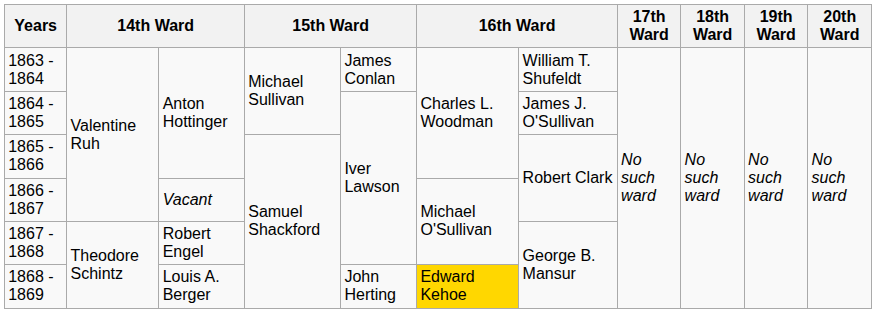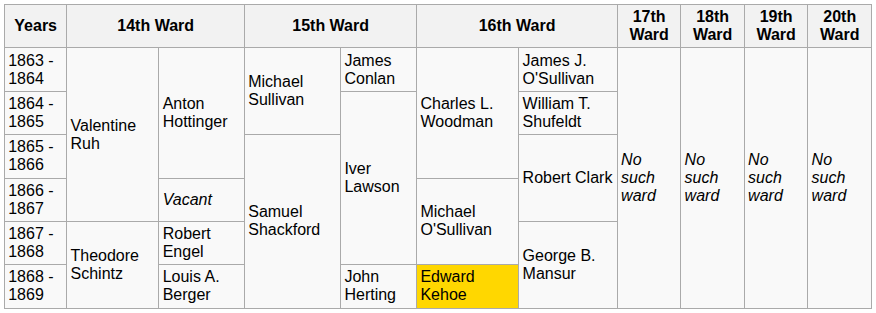 <table class="wikitable mw-collapsible mw-collapsed">
 <tr>
 </tr>
 <tr>
 <th>Years</th>
 <th colspan="2">14th Ward</th>
 <th colspan="2">15th Ward</th>
 <th colspan="2">16th Ward</th>
 <th colspan="2">17th Ward</th>
 <th colspan="2">18th Ward</th>
 <th colspan="2">19th Ward</th>
 <th colspan="2">20th Ward</th>
 </tr>
 <tr>
 <td>1863 - 1864</td>
 <td rowspan="4">Valentine Ruh</td>
 <td rowspan="3">Anton Hottinger</td>
 <td rowspan="2">Michael Sullivan</td>
 <td>James Conlan</td>
 <td rowspan="3">Charles L. Woodman</td>
-<td>William T. Shufeldt</td>
+<td>James J. O'Sullivan</td>
 <td colspan="2" rowspan="6"><em>No such ward</em></td>
 <td colspan="2" rowspan="6"><em>No such ward</em></td>
 <td colspan="2" rowspan="6"><em>No such ward</em></td>
 <td colspan="2" rowspan="6"><em>No such ward</em></td>
 </tr>
 <tr>
 <td>1864 - 1865</td>
 <td rowspan="4">Iver Lawson</td>
-<td>James J. O'Sullivan</td>
+<td>William T. Shufeldt</td>
 </tr>
 <tr>
 <td>1865 - 1866</td>
 <td rowspan="4">Samuel Shackford</td>
 <td rowspan="2">Robert Clark</td>
 </tr>
 <tr>
 <td>1866 - 1867</td>
 <td><em>Vacant</em></td>
 <td rowspan="2">Michael O'Sullivan</td>
 </tr>
 <tr>
 <td>1867 - 1868</td>
 <td rowspan="2">Theodore Schintz</td>
 <td>Robert Engel</td>
 <td rowspan="3">George B. Mansur</td>
 </tr>
 <tr>
 <td>1868 - 1869</td>
 <td>Louis A. Berger</td>
 <td>John Herting</td>
 <td style="background: gold;">Edward Kehoe</td>
 </tr>
 </table>
